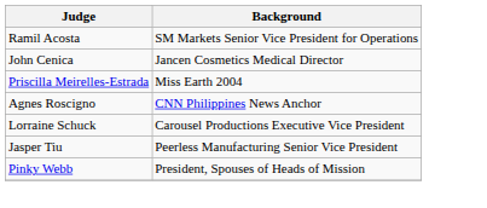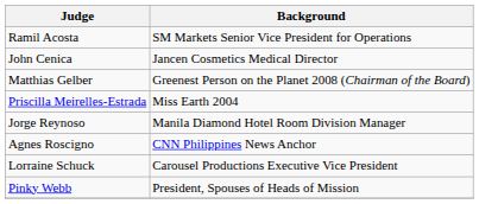 <table class="wikitable" style="font-size: 95%;">
 <tr>
 <th>Judge</th>
 <th>Background</th>
 </tr>
 <tr>
 <td>Ramil Acosta</td>
 <td>SM Markets Senior Vice President for Operations</td>
 </tr>
 <tr>
 <td>John Cenica</td>
 <td>Jancen Cosmetics Medical Director</td>
 </tr>
 <tr>
+<td>Matthias Gelber</td>
+<td>Greenest Person on the Planet 2008 (<em>Chairman of the Board</em>)</td>
+</tr>
+<tr>
 <td><a href='#'>Priscilla Meirelles-Estrada</a></td>
 <td>Miss Earth 2004</td>
+</tr>
+<tr>
+<td>Jorge Reynoso</td>
+<td>Manila Diamond Hotel Room Division Manager</td>
 </tr>
 <tr>
 <td>Agnes Roscigno</td>
 <td><a href='#'>CNN Philippines</a> News Anchor</td>
 </tr>
 <tr>
 <td>Lorraine Schuck</td>
 <td>Carousel Productions Executive Vice President</td>
 </tr>
 <tr>
-<td>Jasper Tiu</td>
-<td>Peerless Manufacturing Senior Vice President</td>
-</tr>
-<tr>
 <td><a href='#'>Pinky Webb</a></td>
 <td>President, Spouses of Heads of Mission</td>
 </tr>
 <tr>
 </tr>
 </table>
